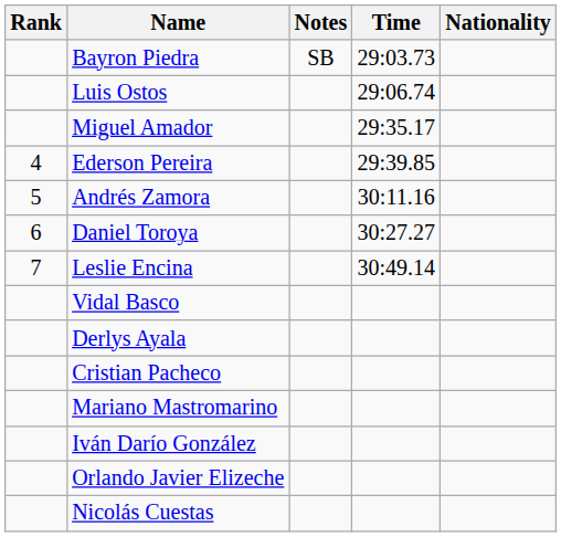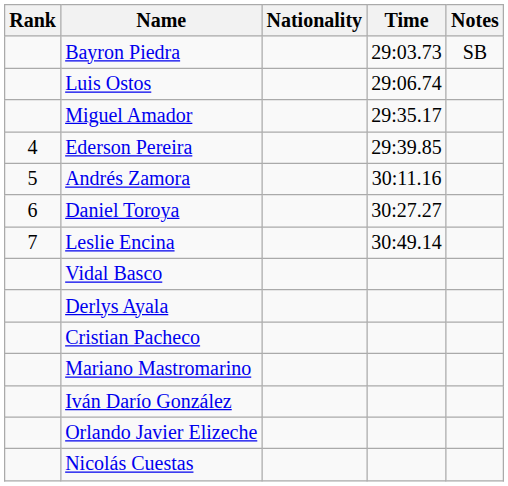 <table class="wikitable sortable" style="text-align:center">
 <tr>
 <th>Rank</th>
 <th>Name</th>
+<th>Nationality</th>
+<th>Time</th>
 <th>Notes</th>
-<th>Time</th>
-<th>Nationality</th>
 </tr>
 <tr>
 <td></td>
 <td align=left><a href='#'>Bayron Piedra</a></td>
+<td align=left></td>
+<td>29:03.73</td>
 <td>SB</td>
-<td>29:03.73</td>
-<td align=left></td>
 </tr>
 <tr>
 <td></td>
 <td align=left><a href='#'>Luis Ostos</a></td>
+<td align=left></td>
+<td>29:06.74</td>
 <td></td>
-<td>29:06.74</td>
-<td align=left></td>
 </tr>
 <tr>
 <td></td>
 <td align=left><a href='#'>Miguel Amador</a></td>
+<td align=left></td>
+<td>29:35.17</td>
 <td></td>
-<td>29:35.17</td>
-<td align=left></td>
 </tr>
 <tr>
 <td>4</td>
 <td align=left><a href='#'>Ederson Pereira</a></td>
+<td align=left></td>
+<td>29:39.85</td>
 <td></td>
-<td>29:39.85</td>
-<td align=left></td>
 </tr>
 <tr>
 <td>5</td>
 <td align=left><a href='#'>Andrés Zamora</a></td>
+<td align=left></td>
+<td>30:11.16</td>
 <td></td>
-<td>30:11.16</td>
-<td align=left></td>
 </tr>
 <tr>
 <td>6</td>
 <td align=left><a href='#'>Daniel Toroya</a></td>
+<td align=left></td>
+<td>30:27.27</td>
 <td></td>
-<td>30:27.27</td>
-<td align=left></td>
 </tr>
 <tr>
 <td>7</td>
 <td align=left><a href='#'>Leslie Encina</a></td>
+<td align=left></td>
+<td>30:49.14</td>
 <td></td>
-<td>30:49.14</td>
-<td align=left></td>
 </tr>
 <tr>
 <td></td>
 <td align=left><a href='#'>Vidal Basco</a></td>
+<td align=left></td>
 <td></td>
 <td></td>
-<td align=left></td>
 </tr>
 <tr>
 <td></td>
 <td align=left><a href='#'>Derlys Ayala</a></td>
+<td align=left></td>
 <td></td>
 <td></td>
-<td align=left></td>
 </tr>
 <tr>
 <td></td>
 <td align=left><a href='#'>Cristian Pacheco</a></td>
+<td align=left></td>
 <td></td>
 <td></td>
-<td align=left></td>
 </tr>
 <tr>
 <td></td>
 <td align=left><a href='#'>Mariano Mastromarino</a></td>
+<td align=left></td>
 <td></td>
 <td></td>
-<td align=left></td>
 </tr>
 <tr>
 <td></td>
 <td align=left><a href='#'>Iván Darío González</a></td>
+<td align=left></td>
 <td></td>
 <td></td>
-<td align=left></td>
 </tr>
 <tr>
 <td></td>
 <td align=left><a href='#'>Orlando Javier Elizeche</a></td>
+<td align=left></td>
 <td></td>
 <td></td>
-<td align=left></td>
 </tr>
 <tr>
 <td></td>
 <td align=left><a href='#'>Nicolás Cuestas</a></td>
+<td align=left></td>
 <td></td>
 <td></td>
-<td align=left></td>
 </tr>
 </table>
